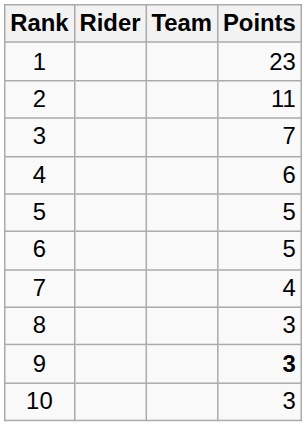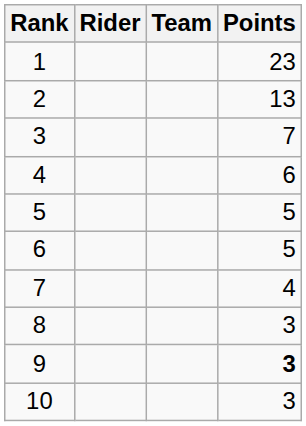 <table class="wikitable">
 <tr>
 <th scope="col">Rank</th>
 <th scope="col">Rider</th>
 <th scope="col">Team</th>
 <th scope="col">Points</th>
 </tr>
 <tr>
 <td style="text-align:center;">1</td>
 <td> </td>
 <td></td>
 <td style="text-align:right;">23</td>
 </tr>
 <tr>
 <td style="text-align:center;">2</td>
 <td></td>
 <td></td>
-<td style="text-align:right;">11</td>
+<td style="text-align:right;">13</td>
 </tr>
 <tr>
 <td style="text-align:center;">3</td>
 <td></td>
 <td></td>
 <td style="text-align:right;">7</td>
 </tr>
 <tr>
 <td style="text-align:center;">4</td>
 <td></td>
 <td></td>
 <td style="text-align:right;">6</td>
 </tr>
 <tr>
 <td style="text-align:center;">5</td>
 <td></td>
 <td></td>
 <td style="text-align:right;">5</td>
 </tr>
 <tr>
 <td style="text-align:center;">6</td>
 <td></td>
 <td></td>
 <td style="text-align:right;">5</td>
 </tr>
 <tr>
 <td style="text-align:center;">7</td>
 <td></td>
 <td></td>
 <td style="text-align:right;">4</td>
 </tr>
 <tr>
 <td style="text-align:center;">8</td>
 <td></td>
 <td></td>
 <td style="text-align:right;">3</td>
 </tr>
 <tr>
 <td style="text-align:center;">9</td>
 <td></td>
 <td></td>
 <td style="text-align:right;"><strong>3</strong></td>
 </tr>
 <tr>
 <td style="text-align:center;">10</td>
 <td></td>
 <td></td>
 <td style="text-align:right;">3</td>
 </tr>
 </table>
